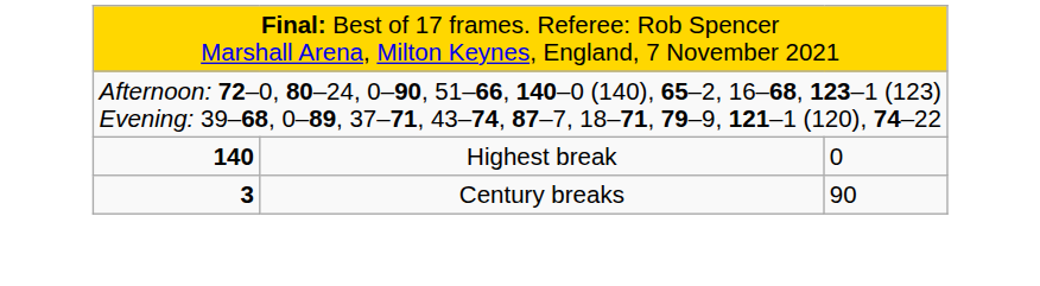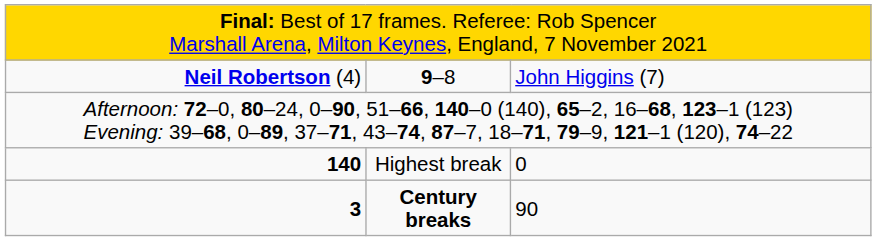 <table class="wikitable" style="font-size: 95%; margin: 1em auto 1em auto;">
 <tr>
 <td colspan="3" align="center" bgcolor="#ffd700"><strong>Final:</strong> Best of 17 frames. Referee: Rob Spencer<br> <a href='#'>Marshall Arena</a>, <a href='#'>Milton Keynes</a>, England, 7 November 2021</td>
+</tr>
+<tr>
+<td width="260" align="right"><strong><a href='#'>Neil Robertson</a></strong> (4)<br></td>
+<td width="100" align="center"><strong>9</strong>–8</td>
+<td width="260"><a href='#'>John Higgins</a> (7)<br></td>
 </tr>
 <tr>
 <td colspan="3" align="center" style="font-size: 100%"><em>Afternoon:</em> <strong>72</strong>–0, <strong>80</strong>–24, 0–<strong>90</strong>, 51–<strong>66</strong>, <strong>140</strong>–0 (140), <strong>65</strong>–2, 16–<strong>68</strong>, <strong>123</strong>–1 (123)<br><em>Evening:</em> 39–<strong>68</strong>, 0–<strong>89</strong>, 37–<strong>71</strong>, 43–<strong>74</strong>, <strong>87</strong>–7, 18–<strong>71</strong>, <strong>79</strong>–9, <strong>121</strong>–1 (120), <strong>74</strong>–22</td>
 </tr>
 <tr>
 <td align="right"><strong>140</strong></td>
 <td align="center">Highest break</td>
 <td>0</td>
 </tr>
 <tr>
 <td align="right"><strong>3</strong></td>
-<td align="center">Century breaks</td>
+<td align="center"><strong>Century breaks</strong></td>
 <td>90</td>
 </tr>
 </table>
